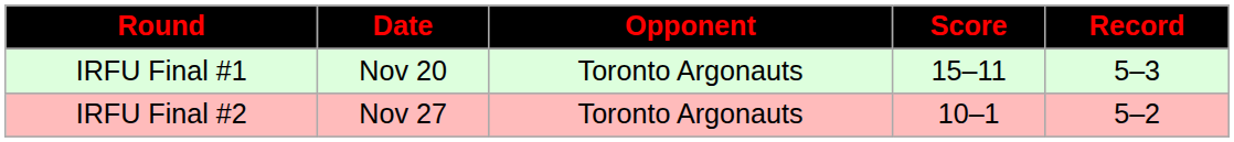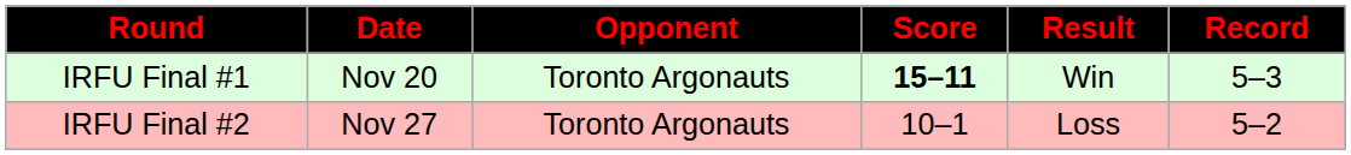 <table class="wikitable" style="width:80%;">
 <tr style="text-align:center; background:black; color:red;">
 <td><strong>Round</strong></td>
 <td><strong>Date</strong></td>
 <td><strong>Opponent</strong></td>
 <td><strong>Score</strong></td>
+<td><strong>Result</strong></td>
 <td><strong>Record</strong></td>
 </tr>
 <tr style="text-align:center; background:#dfd;">
 <td>IRFU Final #1</td>
 <td>Nov 20</td>
 <td>Toronto Argonauts</td>
-<td>15–11</td>
+<td><strong>15–11</strong></td>
+<td>Win</td>
 <td>5–3</td>
 </tr>
 <tr style="text-align:center; background:#fbb;">
 <td>IRFU Final #2</td>
 <td>Nov 27</td>
 <td>Toronto Argonauts</td>
 <td>10–1</td>
+<td>Loss</td>
 <td>5–2</td>
 </tr>
 </table>
